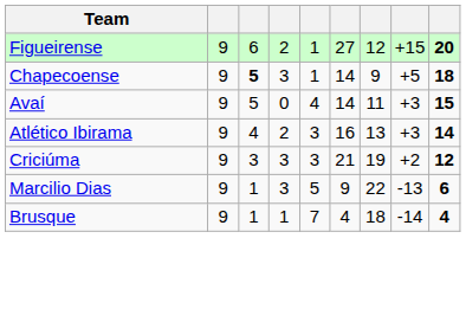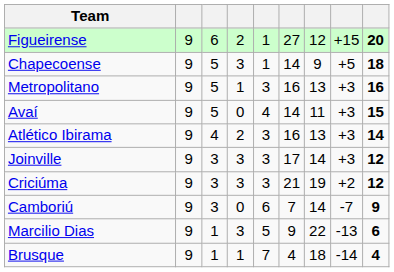 <table class="wikitable" style="text-align: center;">
 <tr>
 <th width=175>Team</th>
 <th width=20></th>
 <th width=20></th>
 <th width=20></th>
 <th width=20></th>
 <th width=20></th>
 <th width=20></th>
 <th width=20></th>
 <th width=20></th>
 </tr>
 <tr bgcolor=ccffcc>
 <td align=left><a href='#'>Figueirense</a></td>
 <td>9</td>
 <td>6</td>
 <td>2</td>
 <td>1</td>
 <td>27</td>
 <td>12</td>
 <td>+15</td>
 <td><strong>20</strong></td>
 </tr>
 <tr>
 <td align=left><a href='#'>Chapecoense</a></td>
 <td>9</td>
-<td><strong>5</strong></td>
+<td>5</td>
 <td>3</td>
 <td>1</td>
 <td>14</td>
 <td>9</td>
 <td>+5</td>
 <td><strong>18</strong></td>
+</tr>
+<tr>
+<td align=left><a href='#'>Metropolitano</a></td>
+<td>9</td>
+<td>5</td>
+<td>1</td>
+<td>3</td>
+<td>16</td>
+<td>13</td>
+<td>+3</td>
+<td><strong>16</strong></td>
 </tr>
 <tr>
 <td align=left><a href='#'>Avaí</a></td>
 <td>9</td>
 <td>5</td>
 <td>0</td>
 <td>4</td>
 <td>14</td>
 <td>11</td>
 <td>+3</td>
 <td><strong>15</strong></td>
 </tr>
 <tr>
 <td align=left><a href='#'>Atlético Ibirama</a></td>
 <td>9</td>
 <td>4</td>
 <td>2</td>
 <td>3</td>
 <td>16</td>
 <td>13</td>
 <td>+3</td>
 <td><strong>14</strong></td>
 </tr>
 <tr>
+<td align=left><a href='#'>Joinville</a></td>
+<td>9</td>
+<td>3</td>
+<td>3</td>
+<td>3</td>
+<td>17</td>
+<td>14</td>
+<td>+3</td>
+<td><strong>12</strong></td>
+</tr>
+<tr>
 <td align=left><a href='#'>Criciúma</a></td>
 <td>9</td>
 <td>3</td>
 <td>3</td>
 <td>3</td>
 <td>21</td>
 <td>19</td>
 <td>+2</td>
 <td><strong>12</strong></td>
+</tr>
+<tr>
+<td align=left><a href='#'>Camboriú</a></td>
+<td>9</td>
+<td>3</td>
+<td>0</td>
+<td>6</td>
+<td>7</td>
+<td>14</td>
+<td>-7</td>
+<td><strong>9</strong></td>
 </tr>
 <tr>
 <td align=left><a href='#'>Marcilio Dias</a></td>
 <td>9</td>
 <td>1</td>
 <td>3</td>
 <td>5</td>
 <td>9</td>
 <td>22</td>
 <td>-13</td>
 <td><strong>6</strong></td>
 </tr>
 <tr>
 <td align=left><a href='#'>Brusque</a></td>
 <td>9</td>
 <td>1</td>
 <td>1</td>
 <td>7</td>
 <td>4</td>
 <td>18</td>
 <td>-14</td>
 <td><strong>4</strong></td>
 </tr>
 </table>
